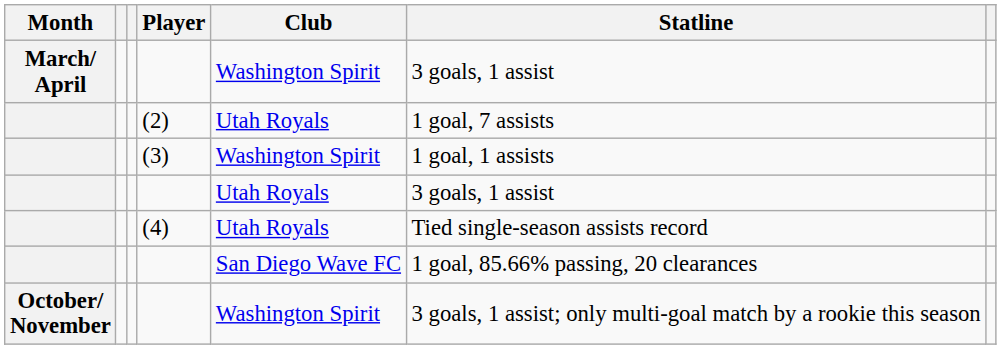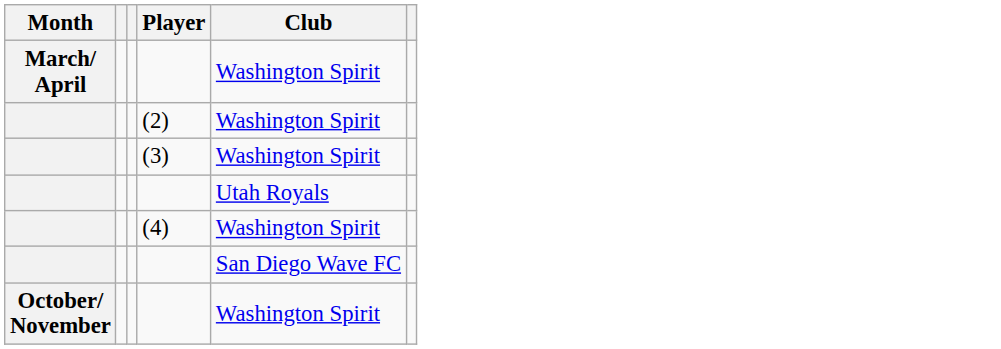 <table class="wikitable sortable">
 <tr>
 <th scope="col">Month</th>
 <th scope="col"></th>
 <th scope="col"></th>
 <th scope="col">Player</th>
 <th scope="col">Club</th>
-<th scope="col">Statline</th>
 <th scope="col"></th>
 </tr>
 <tr>
 <th scope="row">March/<br>April</th>
 <td></td>
 <td></td>
 <td></td>
 <td><a href='#'>Washington Spirit</a></td>
-<td>3 goals, 1 assist</td>
 <td></td>
 </tr>
 <tr>
 <th scope="row"></th>
 <td></td>
 <td></td>
 <td> (2)</td>
-<td><a href='#'>Utah Royals</a></td>
-<td>1 goal, 7 assists</td>
+<td><a href='#'>Washington Spirit</a></td>
 <td></td>
 </tr>
 <tr>
 <th scope="row"></th>
 <td></td>
 <td></td>
 <td> (3)</td>
 <td><a href='#'>Washington Spirit</a></td>
-<td>1 goal, 1 assists</td>
 <td></td>
 </tr>
 <tr>
 <th scope="row"></th>
 <td></td>
 <td></td>
 <td></td>
 <td><a href='#'>Utah Royals</a></td>
-<td>3 goals, 1 assist</td>
 <td></td>
 </tr>
 <tr>
 <th scope="row"></th>
 <td></td>
 <td></td>
 <td> (4)</td>
-<td><a href='#'>Utah Royals</a></td>
-<td>Tied single-season assists record</td>
+<td><a href='#'>Washington Spirit</a></td>
 <td></td>
 </tr>
 <tr>
 <th scope="row"></th>
 <td></td>
 <td></td>
 <td></td>
 <td><a href='#'>San Diego Wave FC</a></td>
-<td>1 goal, 85.66% passing, 20 clearances</td>
 <td></td>
 </tr>
 <tr>
 <th scope="row">October/<br>November</th>
 <td></td>
 <td></td>
 <td></td>
 <td><a href='#'>Washington Spirit</a></td>
-<td>3 goals, 1 assist; only multi-goal match by a rookie this season</td>
 <td></td>
 </tr>
 </table>
